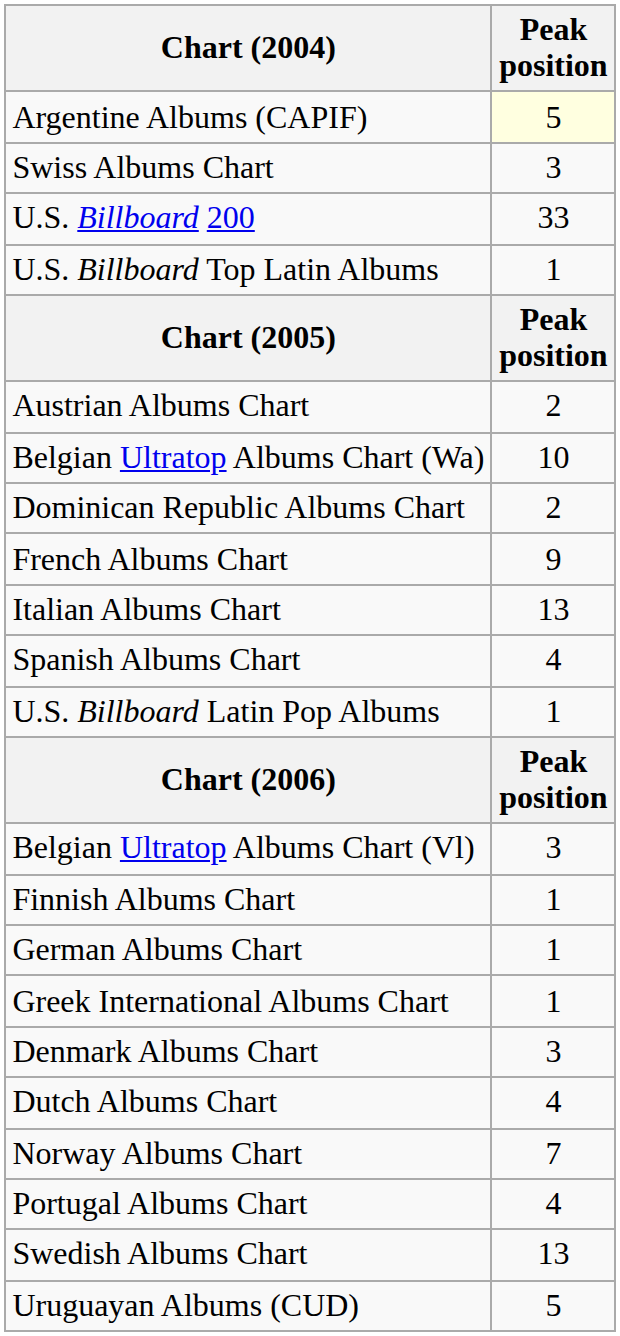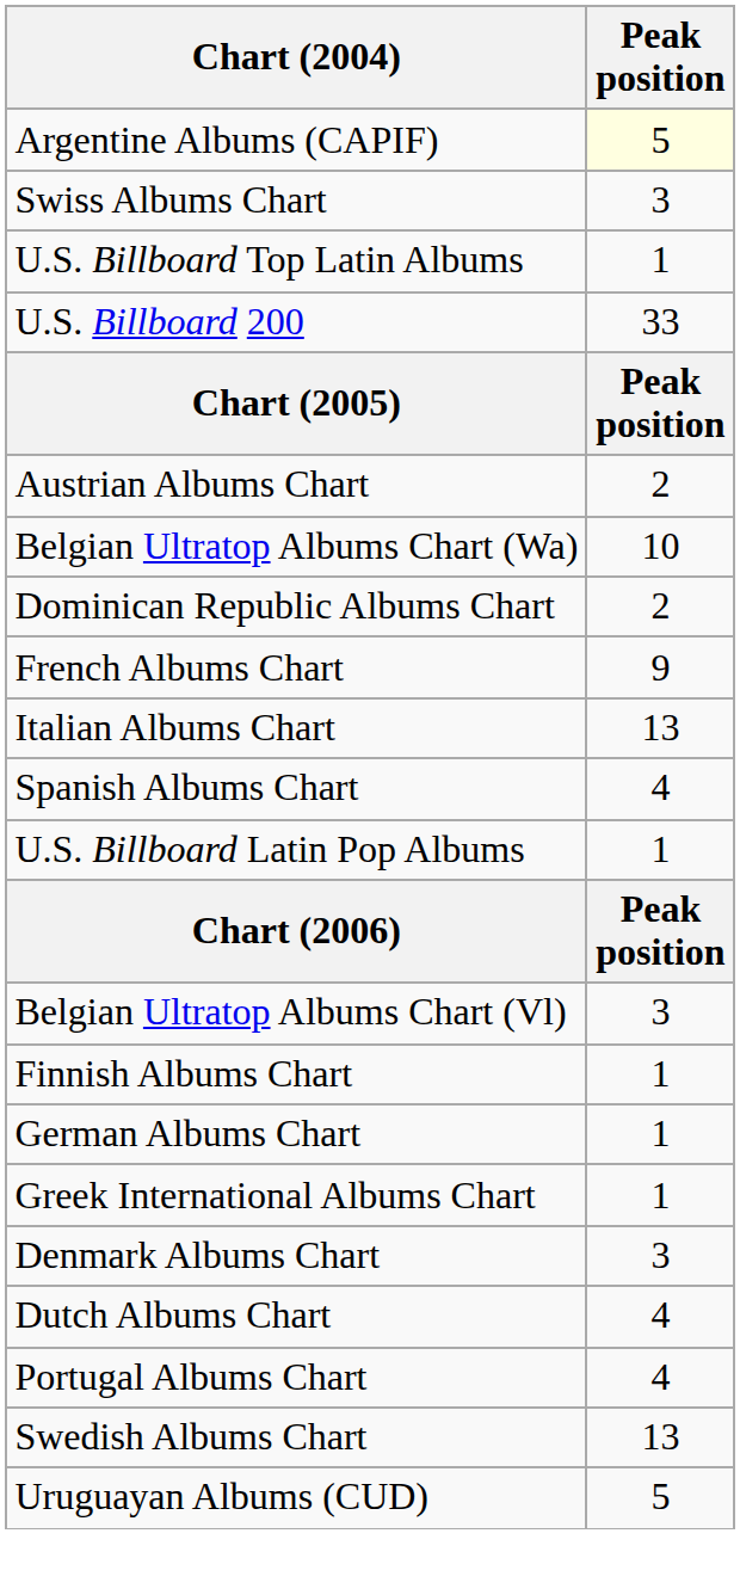 <table class="wikitable">
 <tr>
 <th align="left">Chart (2004)</th>
 <th align="center">Peak<br>position</th>
 </tr>
 <tr>
 </tr>
 <tr>
 <td align="left">Argentine Albums (CAPIF)</td>
 <td style="background: lightyellow; text-align:center;">5</td>
 </tr>
 <tr>
 <td align="left">Swiss Albums Chart</td>
 <td align="center">3</td>
 </tr>
 <tr>
+<td align="left">U.S. <em>Billboard</em> Top Latin Albums</td>
+<td align="center">1</td>
+</tr>
+<tr>
 <td align="left">U.S. <em><a href='#'>Billboard</a></em> <a href='#'>200</a></td>
 <td align="center">33</td>
-</tr>
-<tr>
-<td align="left">U.S. <em>Billboard</em> Top Latin Albums</td>
-<td align="center">1</td>
 </tr>
 <tr>
 <th align="left">Chart (2005)</th>
 <th align="center">Peak<br>position</th>
 </tr>
 <tr>
 <td align="left">Austrian Albums Chart</td>
 <td align="center">2</td>
 </tr>
 <tr>
 <td align="left">Belgian <a href='#'>Ultratop</a> Albums Chart (Wa)</td>
 <td align="center">10</td>
 </tr>
 <tr>
 <td align="left">Dominican Republic Albums Chart</td>
 <td align="center">2</td>
 </tr>
 <tr>
 <td align="left">French Albums Chart</td>
 <td align="center">9</td>
 </tr>
 <tr>
 <td align="left">Italian Albums Chart</td>
 <td align="center">13</td>
 </tr>
 <tr>
 <td align="left">Spanish Albums Chart</td>
 <td align="center">4</td>
 </tr>
 <tr>
 <td align="left">U.S. <em>Billboard</em> Latin Pop Albums</td>
 <td align="center">1</td>
 </tr>
 <tr>
 <th align="left">Chart (2006)</th>
 <th align="center">Peak<br>position</th>
 </tr>
 <tr>
 <td align="left">Belgian <a href='#'>Ultratop</a> Albums Chart (Vl)</td>
 <td align="center">3</td>
 </tr>
 <tr>
 <td align="left">Finnish Albums Chart</td>
 <td align="center">1</td>
 </tr>
 <tr>
 <td align="left">German Albums Chart</td>
 <td align="center">1</td>
 </tr>
 <tr>
 <td align="left">Greek International Albums Chart</td>
 <td align="center">1</td>
 </tr>
 <tr>
 <td align="left">Denmark Albums Chart</td>
 <td align="center">3</td>
 </tr>
 <tr>
 <td align="left">Dutch Albums Chart</td>
 <td align="center">4</td>
 </tr>
 <tr>
-<td align="left">Norway Albums Chart</td>
-<td align="center">7</td>
-</tr>
-<tr>
 <td align="left">Portugal Albums Chart</td>
 <td align="center">4</td>
 </tr>
 <tr>
 <td align="left">Swedish Albums Chart</td>
 <td align="center">13</td>
 </tr>
 <tr>
 <td align="left">Uruguayan Albums (CUD)</td>
 <td align="center">5</td>
 </tr>
 <tr>
 </tr>
 </table>
